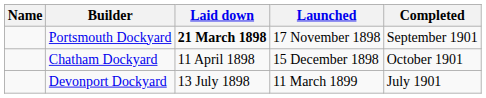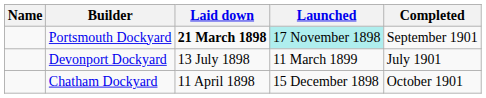 <table class="wikitable plainrowheaders">
 <tr>
 <th scope="col">Name</th>
 <th scope="col">Builder</th>
 <th scope="col"><a href='#'>Laid down</a></th>
 <th scope="col"><a href='#'>Launched</a></th>
 <th scope="col">Completed</th>
 </tr>
 <tr>
 <td scope="row"></td>
 <td><a href='#'>Portsmouth Dockyard</a></td>
 <td><strong>21 March 1898</strong></td>
-<td>17 November 1898</td>
+<td style="background: paleturquoise;">17 November 1898</td>
 <td>September 1901</td>
+</tr>
+<tr>
+<td scope="row"></td>
+<td><a href='#'>Devonport Dockyard</a></td>
+<td>13 July 1898</td>
+<td>11 March 1899</td>
+<td>July 1901</td>
 </tr>
 <tr>
 <td scope="row"></td>
 <td><a href='#'>Chatham Dockyard</a></td>
 <td>11 April 1898</td>
 <td>15 December 1898</td>
 <td>October 1901</td>
 </tr>
-<tr>
-<td scope="row"></td>
-<td><a href='#'>Devonport Dockyard</a></td>
-<td>13 July 1898</td>
-<td>11 March 1899</td>
-<td>July 1901</td>
-</tr>
 </table>
